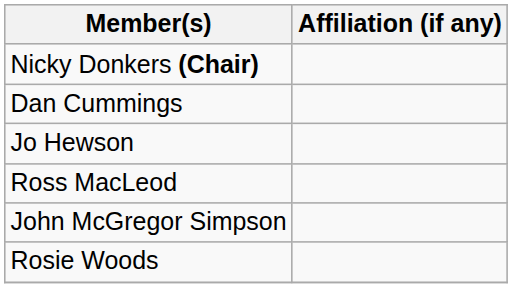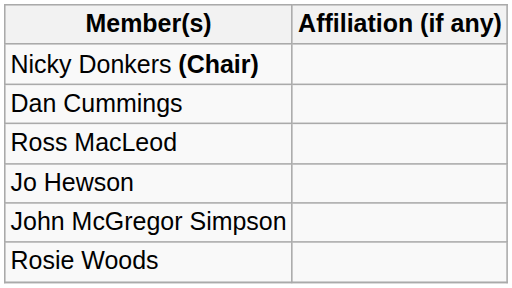 <table class="wikitable">
 <tr>
 <th>Member(s)</th>
 <th>Affiliation (if any)</th>
 </tr>
 <tr>
 <td>Nicky Donkers <strong>(Chair)</strong></td>
 <td></td>
 </tr>
 <tr>
 <td>Dan Cummings</td>
 <td></td>
 </tr>
 <tr>
-<td>Jo Hewson</td>
+<td>Ross MacLeod</td>
 <td></td>
 </tr>
 <tr>
-<td>Ross MacLeod</td>
+<td>Jo Hewson</td>
 <td></td>
 </tr>
 <tr>
 <td>John McGregor Simpson</td>
 <td></td>
 </tr>
 <tr>
 <td>Rosie Woods</td>
 <td></td>
 </tr>
 <tr>
 </tr>
 </table>
